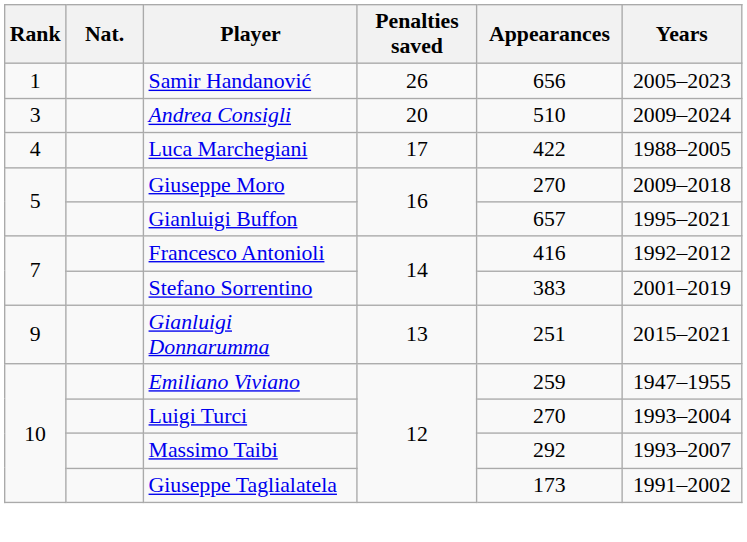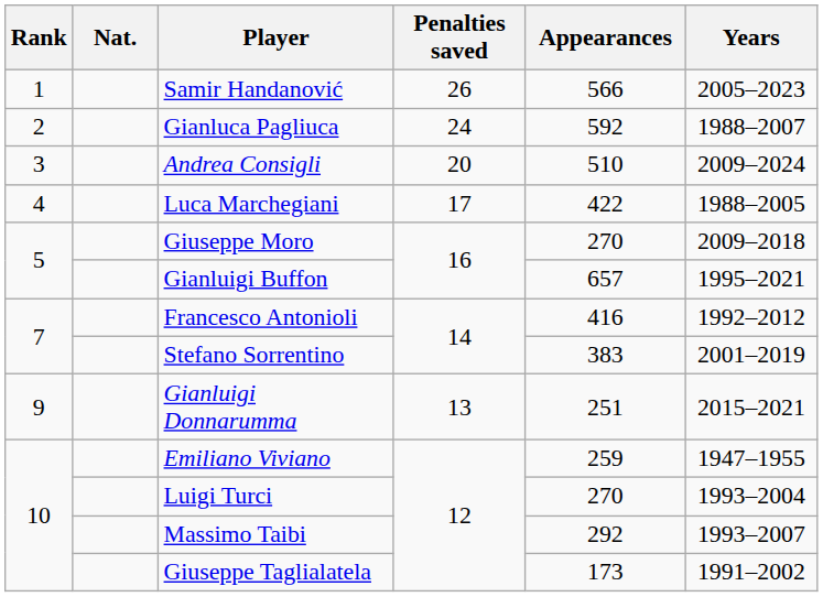 <table class="wikitable sortable nowrap">
 <tr>
 <th>Rank</th>
 <th width="50px">Nat.</th>
 <th width="150px">Player</th>
 <th width="80px">Penalties saved</th>
 <th width="100px">Appearances</th>
 <th width="80px">Years</th>
 </tr>
 <tr align="center">
 <td>1</td>
 <td></td>
 <td align=left><a href='#'>Samir Handanović</a></td>
 <td>26</td>
-<td>656</td>
+<td>566</td>
 <td>2005–2023</td>
+</tr>
+<tr align="center">
+<td>2</td>
+<td></td>
+<td align=left><a href='#'>Gianluca Pagliuca</a></td>
+<td>24</td>
+<td>592</td>
+<td>1988–2007</td>
 </tr>
 <tr align="center">
 <td>3</td>
 <td></td>
 <td align=left><em><a href='#'>Andrea Consigli</a></em></td>
 <td>20</td>
 <td>510</td>
 <td>2009–2024</td>
 </tr>
 <tr align="center">
 <td>4</td>
 <td></td>
 <td align=left><a href='#'>Luca Marchegiani</a></td>
 <td>17</td>
 <td>422</td>
 <td>1988–2005</td>
 </tr>
 <tr align="center">
 <td rowspan=2>5</td>
 <td></td>
 <td align=left><a href='#'>Giuseppe Moro</a></td>
 <td rowspan=2>16</td>
 <td>270</td>
 <td>2009–2018</td>
 </tr>
 <tr align="center">
 <td></td>
 <td align=left><a href='#'>Gianluigi Buffon</a></td>
 <td>657</td>
 <td>1995–2021</td>
 </tr>
 <tr align="center">
 <td rowspan="2">7</td>
 <td></td>
 <td align=left><a href='#'>Francesco Antonioli</a></td>
 <td rowspan="2">14</td>
 <td>416</td>
 <td>1992–2012</td>
 </tr>
 <tr align="center">
 <td></td>
 <td align=left><a href='#'>Stefano Sorrentino</a></td>
 <td>383</td>
 <td>2001–2019</td>
 </tr>
 <tr align="center">
 <td>9</td>
 <td></td>
 <td align=left><em><a href='#'>Gianluigi Donnarumma</a></em></td>
 <td>13</td>
 <td>251</td>
 <td>2015–2021</td>
 </tr>
 <tr align="center">
 <td rowspan="4">10</td>
 <td></td>
 <td align=left><em><a href='#'>Emiliano Viviano</a></em></td>
 <td rowspan="4">12</td>
 <td>259</td>
 <td>1947–1955</td>
 </tr>
 <tr align="center">
 <td></td>
 <td align=left><a href='#'>Luigi Turci</a></td>
 <td>270</td>
 <td>1993–2004</td>
 </tr>
 <tr align="center">
 <td></td>
 <td align=left><a href='#'>Massimo Taibi</a></td>
 <td>292</td>
 <td>1993–2007</td>
 </tr>
 <tr align="center">
 <td></td>
 <td align=left><a href='#'>Giuseppe Taglialatela</a></td>
 <td>173</td>
 <td>1991–2002</td>
 </tr>
 </table>
